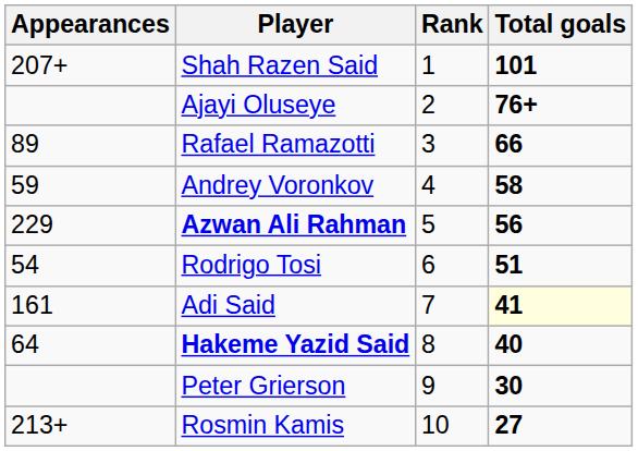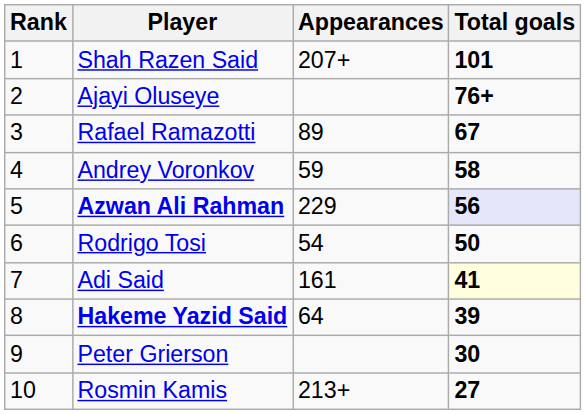 <table class="wikitable">
 <tr>
+<th>Rank</th>
+<th>Player</th>
 <th>Appearances</th>
-<th>Player</th>
-<th>Rank</th>
 <th>Total goals</th>
 </tr>
 <tr>
+<td>1</td>
+<td> <a href='#'>Shah Razen Said</a></td>
 <td>207+</td>
-<td> <a href='#'>Shah Razen Said</a></td>
-<td>1</td>
 <td><strong>101</strong></td>
 </tr>
 <tr>
+<td>2</td>
+<td> <a href='#'>Ajayi Oluseye</a></td>
 <td></td>
-<td> <a href='#'>Ajayi Oluseye</a></td>
-<td>2</td>
 <td><strong>76+</strong></td>
 </tr>
 <tr>
+<td>3</td>
+<td> <a href='#'>Rafael Ramazotti</a></td>
 <td>89</td>
-<td> <a href='#'>Rafael Ramazotti</a></td>
-<td>3</td>
-<td><strong>66</strong></td>
+<td><strong>67</strong></td>
 </tr>
 <tr>
+<td>4</td>
+<td> <a href='#'>Andrey Voronkov</a></td>
 <td>59</td>
-<td> <a href='#'>Andrey Voronkov</a></td>
-<td>4</td>
 <td><strong>58</strong></td>
 </tr>
 <tr>
+<td>5</td>
+<td> <strong><a href='#'>Azwan Ali Rahman</a></strong></td>
 <td>229</td>
-<td> <strong><a href='#'>Azwan Ali Rahman</a></strong></td>
-<td>5</td>
-<td><strong>56</strong></td>
+<td style="background: lavender;"><strong>56</strong></td>
 </tr>
 <tr>
+<td>6</td>
+<td> <a href='#'>Rodrigo Tosi</a></td>
 <td>54</td>
-<td> <a href='#'>Rodrigo Tosi</a></td>
-<td>6</td>
-<td><strong>51</strong></td>
+<td><strong>50</strong></td>
 </tr>
 <tr>
+<td>7</td>
+<td> <a href='#'>Adi Said</a></td>
 <td>161</td>
-<td> <a href='#'>Adi Said</a></td>
-<td>7</td>
 <td style="background: lightyellow;"><strong>41</strong></td>
 </tr>
 <tr>
+<td>8</td>
+<td> <strong><a href='#'>Hakeme Yazid Said</a></strong></td>
 <td>64</td>
-<td> <strong><a href='#'>Hakeme Yazid Said</a></strong></td>
-<td>8</td>
-<td><strong>40</strong></td>
+<td><strong>39</strong></td>
 </tr>
 <tr>
+<td>9</td>
+<td> <a href='#'>Peter Grierson</a></td>
 <td></td>
-<td> <a href='#'>Peter Grierson</a></td>
-<td>9</td>
 <td><strong>30</strong></td>
 </tr>
 <tr>
+<td>10</td>
+<td> <a href='#'>Rosmin Kamis</a></td>
 <td>213+</td>
-<td> <a href='#'>Rosmin Kamis</a></td>
-<td>10</td>
 <td><strong>27</strong></td>
 </tr>
 </table>
